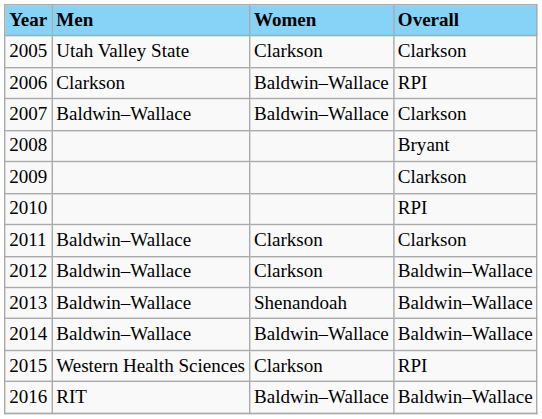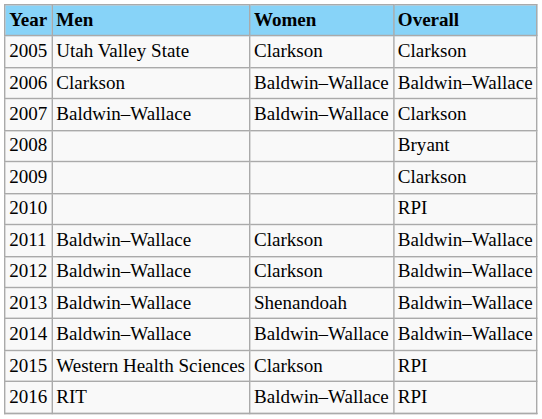 <table class="wikitable" style="font-size:85%;">
 <tr ! style="background-color: #87D3F8;">
 <td><strong>Year</strong></td>
 <td><strong>Men</strong></td>
 <td><strong>Women</strong></td>
 <td><strong>Overall</strong></td>
 </tr>
 <tr --->
 <td>2005</td>
 <td>Utah Valley State</td>
 <td>Clarkson</td>
 <td>Clarkson</td>
 </tr>
 <tr --->
 <td>2006</td>
 <td>Clarkson</td>
 <td>Baldwin–Wallace</td>
-<td>RPI</td>
+<td>Baldwin–Wallace</td>
 </tr>
 <tr --->
 <td>2007</td>
 <td>Baldwin–Wallace</td>
 <td>Baldwin–Wallace</td>
 <td>Clarkson</td>
 </tr>
 <tr --->
 <td>2008</td>
 <td></td>
 <td></td>
 <td>Bryant</td>
 </tr>
 <tr --->
 <td>2009</td>
 <td></td>
 <td></td>
 <td>Clarkson</td>
 </tr>
 <tr --->
 <td>2010</td>
 <td></td>
 <td></td>
 <td>RPI</td>
 </tr>
 <tr --->
 <td>2011</td>
 <td>Baldwin–Wallace</td>
 <td>Clarkson</td>
-<td>Clarkson</td>
+<td>Baldwin–Wallace</td>
 </tr>
 <tr --->
 <td>2012</td>
 <td>Baldwin–Wallace</td>
 <td>Clarkson</td>
 <td>Baldwin–Wallace</td>
 </tr>
 <tr --->
 <td>2013</td>
 <td>Baldwin–Wallace</td>
 <td>Shenandoah</td>
 <td>Baldwin–Wallace</td>
 </tr>
 <tr --->
 <td>2014</td>
 <td>Baldwin–Wallace</td>
 <td>Baldwin–Wallace</td>
 <td>Baldwin–Wallace</td>
 </tr>
 <tr --->
 <td>2015</td>
 <td>Western Health Sciences</td>
 <td>Clarkson</td>
 <td>RPI</td>
 </tr>
 <tr --->
 <td>2016</td>
 <td>RIT</td>
 <td>Baldwin–Wallace</td>
-<td>Baldwin–Wallace</td>
+<td>RPI</td>
 </tr>
 <tr --->
 </tr>
 </table>
